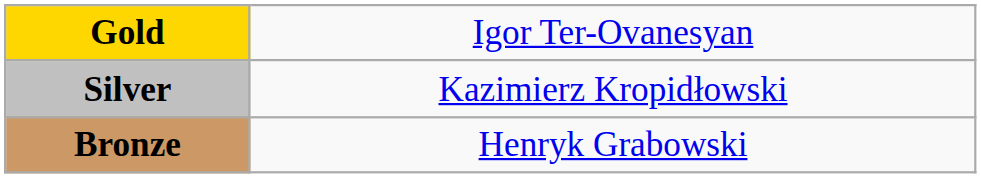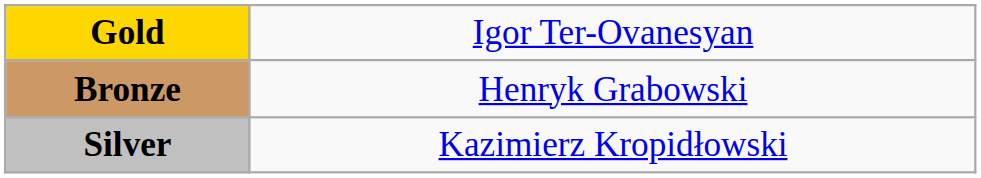 <table class="wikitable" style="text-align:center; " width="35%">
 <tr>
 <td bgcolor="gold"><strong>Gold</strong></td>
 <td><a href='#'>Igor Ter-Ovanesyan</a><br>  <small><em></em></small></td>
 </tr>
 <tr>
+<td bgcolor="CC9966"><strong>Bronze</strong></td>
+<td><a href='#'>Henryk Grabowski</a><br>  <small><em></em></small></td>
+</tr>
+<tr>
 <td bgcolor="silver"><strong>Silver</strong></td>
 <td><a href='#'>Kazimierz Kropidłowski</a><br>  <small><em></em></small></td>
 </tr>
-<tr>
-<td bgcolor="CC9966"><strong>Bronze</strong></td>
-<td><a href='#'>Henryk Grabowski</a><br>  <small><em></em></small></td>
-</tr>
 </table>
